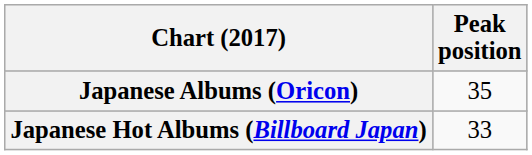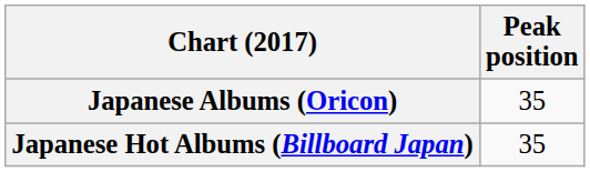 <table class="wikitable plainrowheaders sortable" style="text-align:center;">
 <tr>
 <th scope="col">Chart (2017)</th>
 <th scope="col">Peak<br>position</th>
 </tr>
 <tr>
 <th scope="row">Japanese Albums (<a href='#'>Oricon</a>)</th>
 <td>35</td>
 </tr>
 <tr>
 <th scope="row">Japanese Hot Albums (<em><a href='#'>Billboard Japan</a></em>)</th>
-<td>33</td>
+<td>35</td>
 </tr>
 </table>
